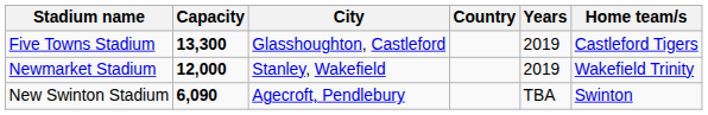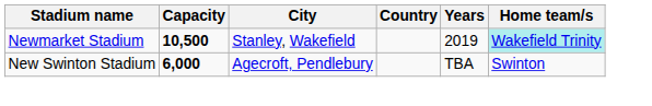 <table class="wikitable">
 <tr>
 <th>Stadium name</th>
 <th>Capacity</th>
 <th>City</th>
 <th>Country</th>
 <th>Years</th>
 <th>Home team/s</th>
 </tr>
 <tr>
-<td><a href='#'>Five Towns Stadium</a></td>
-<td><strong>13,300</strong></td>
-<td><a href='#'>Glasshoughton</a>, <a href='#'>Castleford</a></td>
-<td></td>
-<td>2019</td>
-<td><a href='#'>Castleford Tigers</a></td>
-</tr>
-<tr>
 <td><a href='#'>Newmarket Stadium</a></td>
-<td><strong>12,000</strong></td>
+<td><strong>10,500</strong></td>
 <td><a href='#'>Stanley</a>, <a href='#'>Wakefield</a></td>
 <td></td>
 <td>2019</td>
-<td><a href='#'>Wakefield Trinity</a></td>
+<td style="background: paleturquoise;"><a href='#'>Wakefield Trinity</a></td>
 </tr>
 <tr>
 <td>New Swinton Stadium</td>
-<td><strong>6,090</strong></td>
+<td><strong>6,000</strong></td>
 <td><a href='#'>Agecroft, Pendlebury</a></td>
 <td></td>
 <td>TBA</td>
 <td><a href='#'>Swinton</a></td>
 </tr>
 </table>
